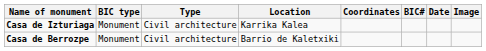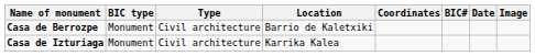 <table class="wikitable">
 <tr>
 <th>Name of monument</th>
 <th>BIC type</th>
 <th>Type</th>
 <th>Location</th>
 <th>Coordinates</th>
 <th>BIC#</th>
 <th>Date</th>
 <th>Image</th>
 </tr>
 <tr>
+<td><strong>Casa de Berrozpe</strong></td>
+<td>Monument</td>
+<td>Civil architecture</td>
+<td>Barrio de Kaletxiki</td>
+<td></td>
+<td></td>
+<td></td>
+<td></td>
+</tr>
+<tr>
 <td><strong>Casa de Izturiaga</strong></td>
 <td>Monument</td>
 <td>Civil architecture</td>
 <td>Karrika Kalea</td>
 <td></td>
 <td></td>
 <td></td>
 <td></td>
 </tr>
-<tr>
-<td><strong>Casa de Berrozpe</strong></td>
-<td>Monument</td>
-<td>Civil architecture</td>
-<td>Barrio de Kaletxiki</td>
-<td></td>
-<td></td>
-<td></td>
-<td></td>
-</tr>
 </table>
